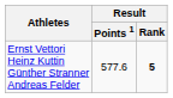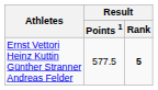 <table class="wikitable" border="1" style="font-size:90%">
 <tr>
 <th rowspan=2>Athletes</th>
 <th colspan=2>Result</th>
 </tr>
 <tr>
 <th>Points <sup>1</sup></th>
 <th>Rank</th>
 </tr>
 <tr>
 <td><a href='#'>Ernst Vettori</a><br><a href='#'>Heinz Kuttin</a><br><a href='#'>Günther Stranner</a><br><a href='#'>Andreas Felder</a></td>
-<td align=center>577.6</td>
+<td align=center>577.5</td>
 <td align=center><strong>5</strong></td>
 </tr>
 </table>
